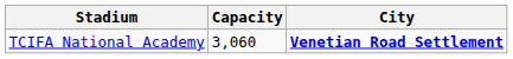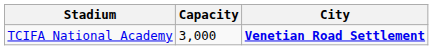 <table class="wikitable sortable">
 <tr>
 <th>Stadium</th>
 <th>Capacity</th>
 <th>City</th>
 </tr>
 <tr>
 <td><a href='#'>TCIFA National Academy</a></td>
-<td>3,060</td>
+<td>3,000</td>
 <td><strong><a href='#'>Venetian Road Settlement</a></strong></td>
 </tr>
 </table>
